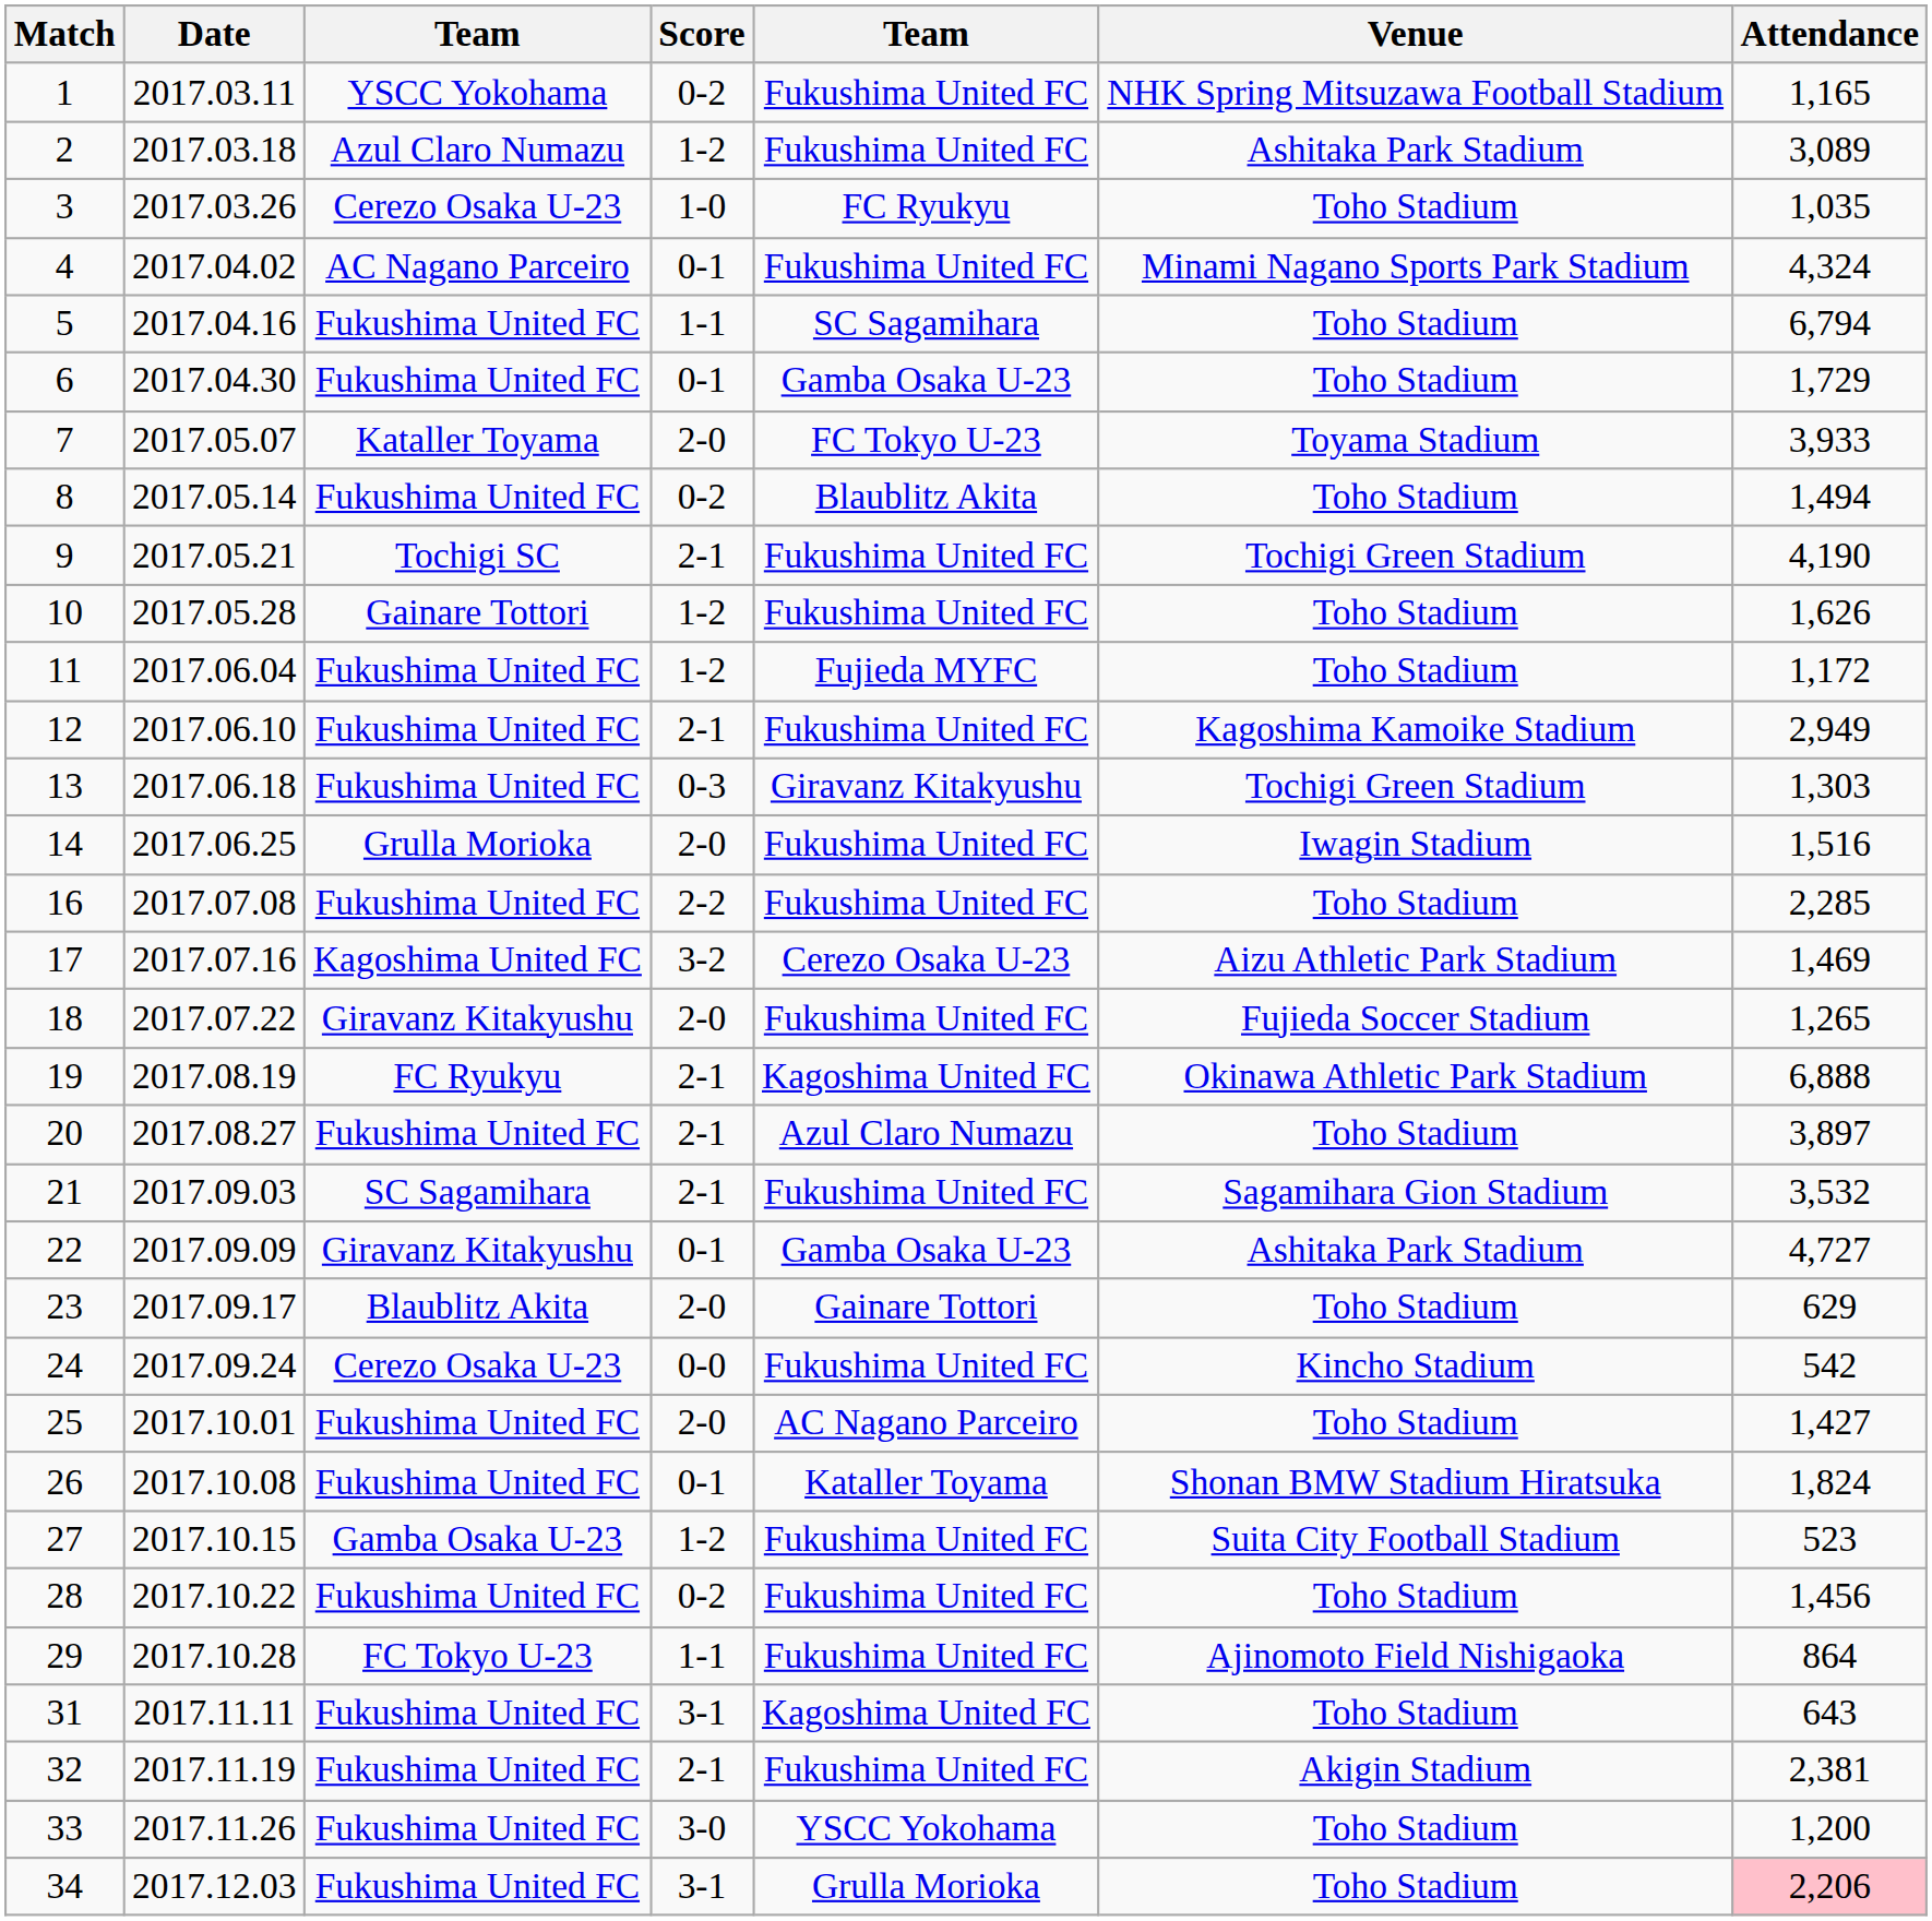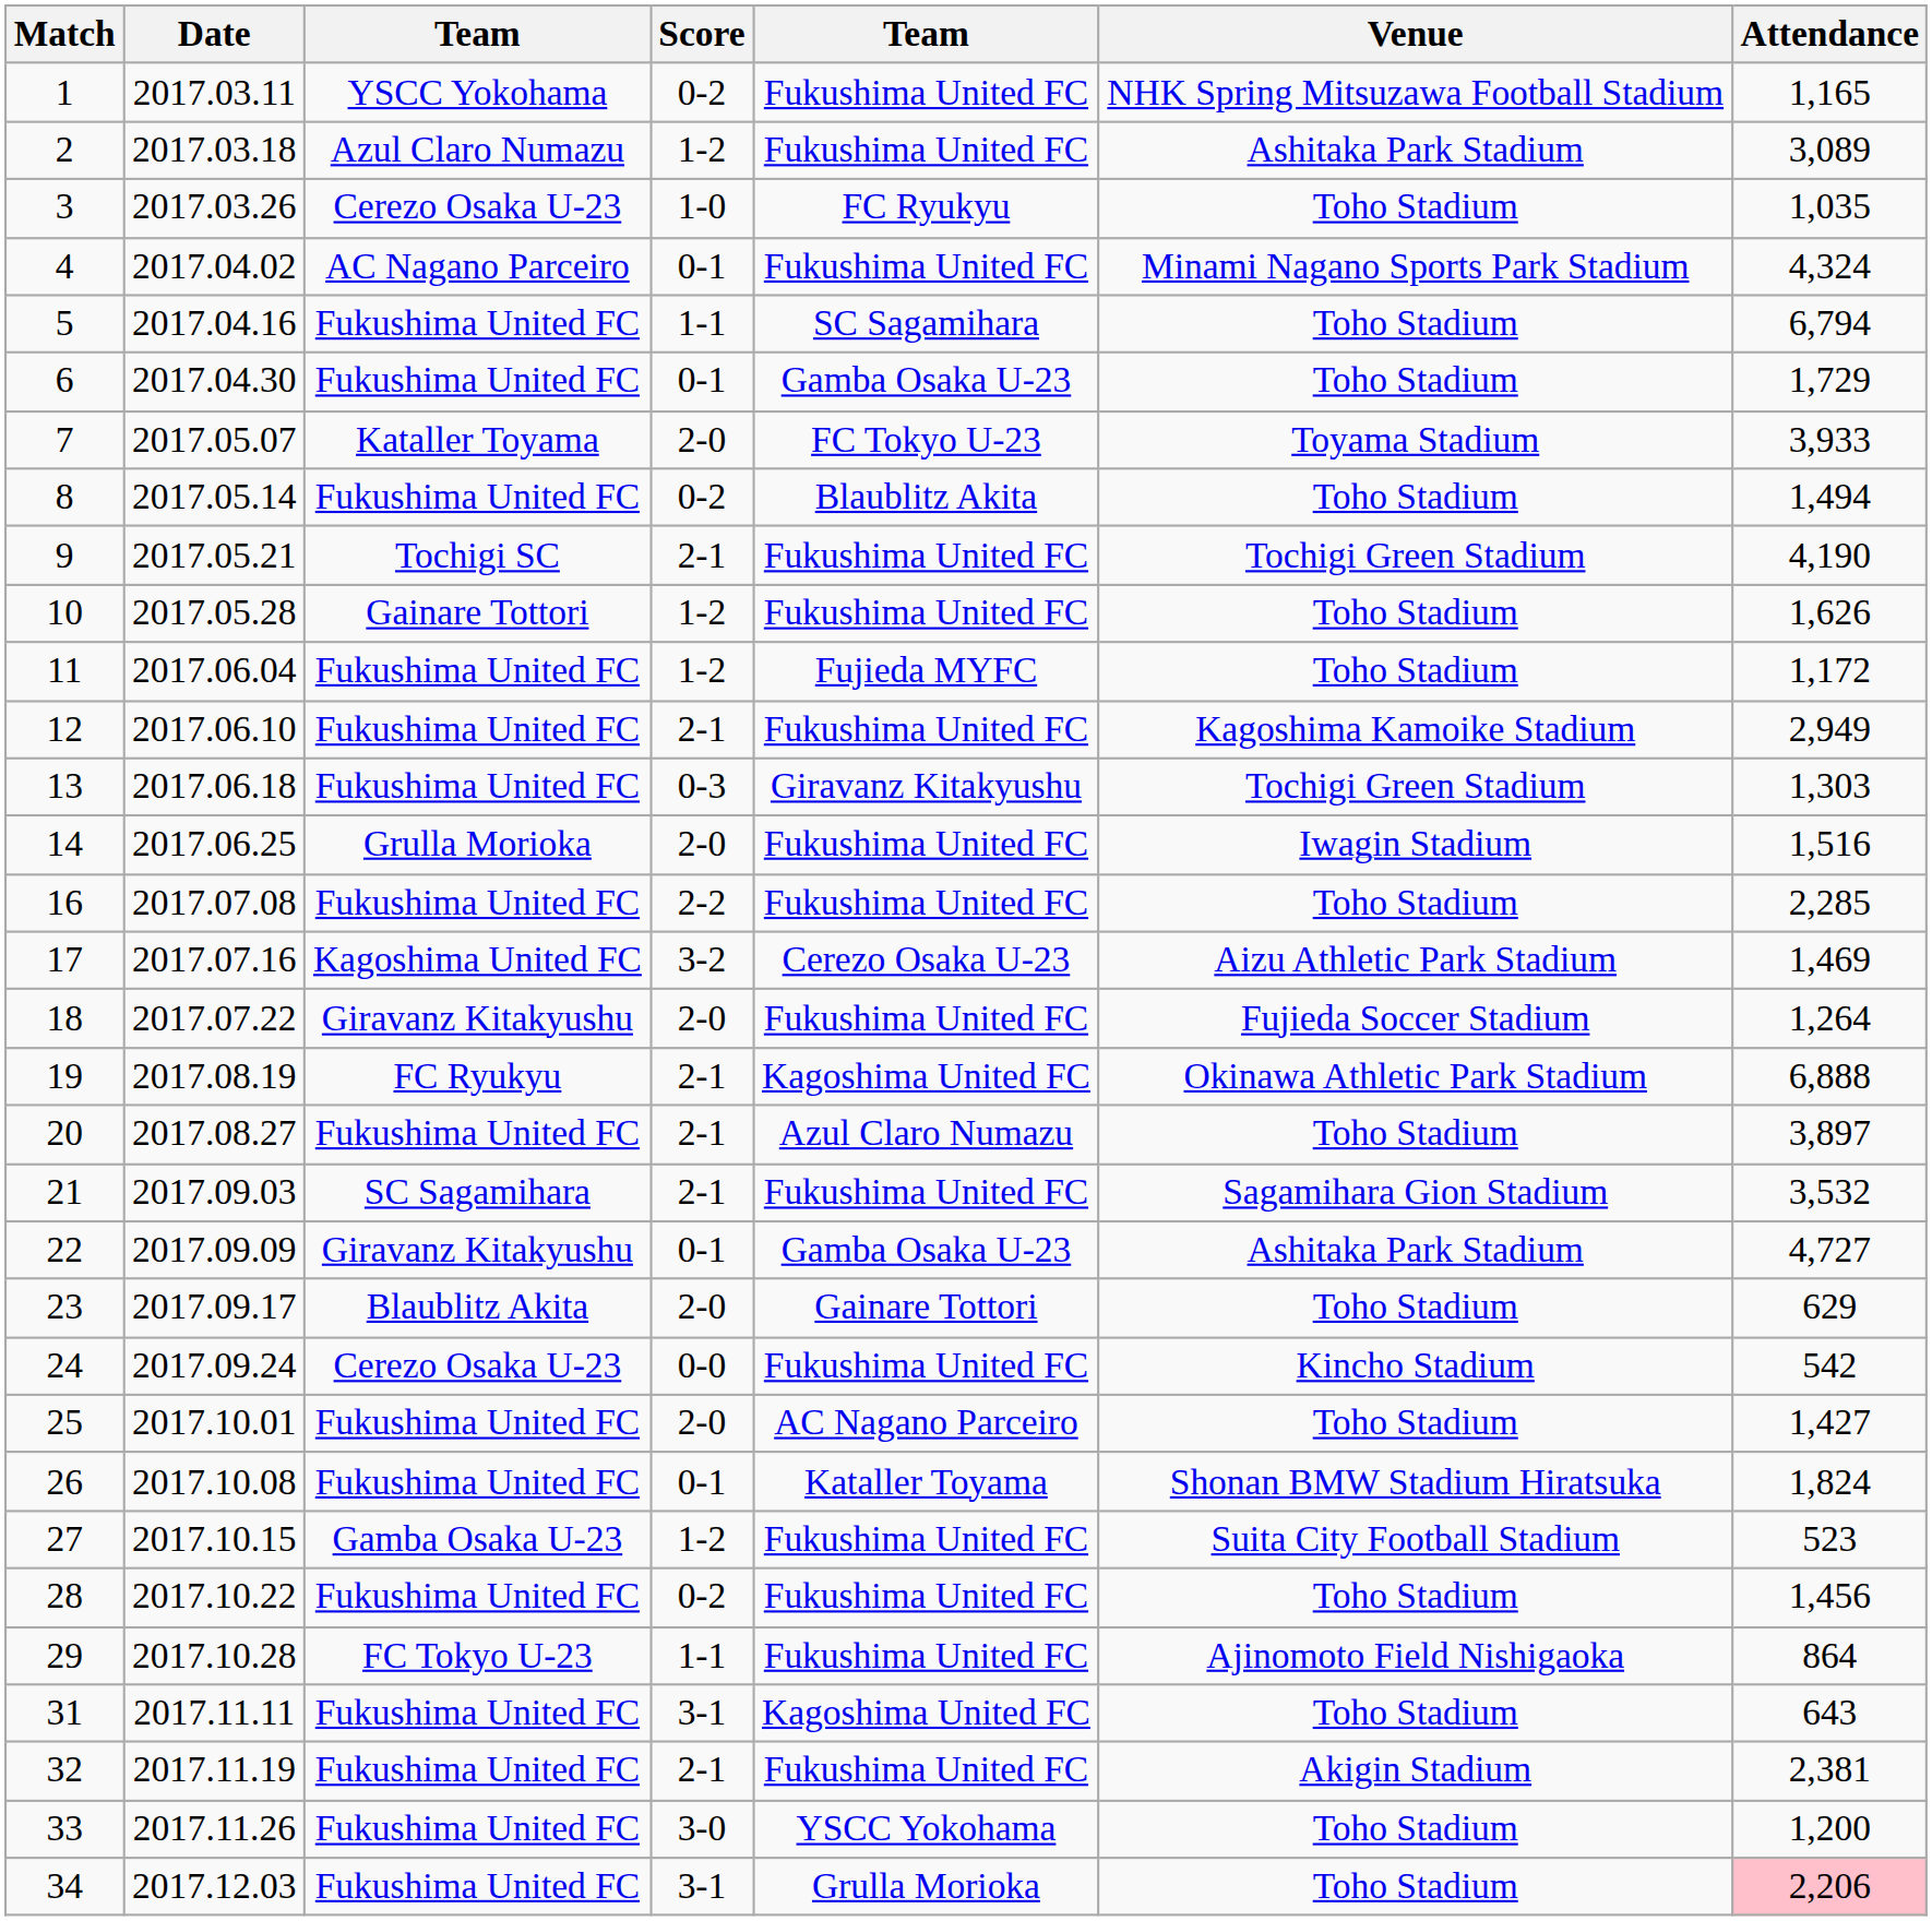 <table class="wikitable" style="text-align:center;">
 <tr>
 <th>Match</th>
 <th>Date</th>
 <th>Team</th>
 <th>Score</th>
 <th>Team</th>
 <th>Venue</th>
 <th>Attendance</th>
 </tr>
 <tr>
 <td>1</td>
 <td>2017.03.11</td>
 <td><a href='#'>YSCC Yokohama</a></td>
 <td>0-2</td>
 <td><a href='#'>Fukushima United FC</a></td>
 <td><a href='#'>NHK Spring Mitsuzawa Football Stadium</a></td>
 <td>1,165</td>
 </tr>
 <tr>
 <td>2</td>
 <td>2017.03.18</td>
 <td><a href='#'>Azul Claro Numazu</a></td>
 <td>1-2</td>
 <td><a href='#'>Fukushima United FC</a></td>
 <td><a href='#'>Ashitaka Park Stadium</a></td>
 <td>3,089</td>
 </tr>
 <tr>
 <td>3</td>
 <td>2017.03.26</td>
 <td><a href='#'>Cerezo Osaka U-23</a></td>
 <td>1-0</td>
 <td><a href='#'>FC Ryukyu</a></td>
 <td><a href='#'>Toho Stadium</a></td>
 <td>1,035</td>
 </tr>
 <tr>
 <td>4</td>
 <td>2017.04.02</td>
 <td><a href='#'>AC Nagano Parceiro</a></td>
 <td>0-1</td>
 <td><a href='#'>Fukushima United FC</a></td>
 <td><a href='#'>Minami Nagano Sports Park Stadium</a></td>
 <td>4,324</td>
 </tr>
 <tr>
 <td>5</td>
 <td>2017.04.16</td>
 <td><a href='#'>Fukushima United FC</a></td>
 <td>1-1</td>
 <td><a href='#'>SC Sagamihara</a></td>
 <td><a href='#'>Toho Stadium</a></td>
 <td>6,794</td>
 </tr>
 <tr>
 <td>6</td>
 <td>2017.04.30</td>
 <td><a href='#'>Fukushima United FC</a></td>
 <td>0-1</td>
 <td><a href='#'>Gamba Osaka U-23</a></td>
 <td><a href='#'>Toho Stadium</a></td>
 <td>1,729</td>
 </tr>
 <tr>
 <td>7</td>
 <td>2017.05.07</td>
 <td><a href='#'>Kataller Toyama</a></td>
 <td>2-0</td>
 <td><a href='#'>FC Tokyo U-23</a></td>
 <td><a href='#'>Toyama Stadium</a></td>
 <td>3,933</td>
 </tr>
 <tr>
 <td>8</td>
 <td>2017.05.14</td>
 <td><a href='#'>Fukushima United FC</a></td>
 <td>0-2</td>
 <td><a href='#'>Blaublitz Akita</a></td>
 <td><a href='#'>Toho Stadium</a></td>
 <td>1,494</td>
 </tr>
 <tr>
 <td>9</td>
 <td>2017.05.21</td>
 <td><a href='#'>Tochigi SC</a></td>
 <td>2-1</td>
 <td><a href='#'>Fukushima United FC</a></td>
 <td><a href='#'>Tochigi Green Stadium</a></td>
 <td>4,190</td>
 </tr>
 <tr>
 <td>10</td>
 <td>2017.05.28</td>
 <td><a href='#'>Gainare Tottori</a></td>
 <td>1-2</td>
 <td><a href='#'>Fukushima United FC</a></td>
 <td><a href='#'>Toho Stadium</a></td>
 <td>1,626</td>
 </tr>
 <tr>
 <td>11</td>
 <td>2017.06.04</td>
 <td><a href='#'>Fukushima United FC</a></td>
 <td>1-2</td>
 <td><a href='#'>Fujieda MYFC</a></td>
 <td><a href='#'>Toho Stadium</a></td>
 <td>1,172</td>
 </tr>
 <tr>
 <td>12</td>
 <td>2017.06.10</td>
 <td><a href='#'>Fukushima United FC</a></td>
 <td>2-1</td>
 <td><a href='#'>Fukushima United FC</a></td>
 <td><a href='#'>Kagoshima Kamoike Stadium</a></td>
 <td>2,949</td>
 </tr>
 <tr>
 <td>13</td>
 <td>2017.06.18</td>
 <td><a href='#'>Fukushima United FC</a></td>
 <td>0-3</td>
 <td><a href='#'>Giravanz Kitakyushu</a></td>
 <td><a href='#'>Tochigi Green Stadium</a></td>
 <td>1,303</td>
 </tr>
 <tr>
 <td>14</td>
 <td>2017.06.25</td>
 <td><a href='#'>Grulla Morioka</a></td>
 <td>2-0</td>
 <td><a href='#'>Fukushima United FC</a></td>
 <td><a href='#'>Iwagin Stadium</a></td>
 <td>1,516</td>
 </tr>
 <tr>
 <td>16</td>
 <td>2017.07.08</td>
 <td><a href='#'>Fukushima United FC</a></td>
 <td>2-2</td>
 <td><a href='#'>Fukushima United FC</a></td>
 <td><a href='#'>Toho Stadium</a></td>
 <td>2,285</td>
 </tr>
 <tr>
 <td>17</td>
 <td>2017.07.16</td>
 <td><a href='#'>Kagoshima United FC</a></td>
 <td>3-2</td>
 <td><a href='#'>Cerezo Osaka U-23</a></td>
 <td><a href='#'>Aizu Athletic Park Stadium</a></td>
 <td>1,469</td>
 </tr>
 <tr>
 <td>18</td>
 <td>2017.07.22</td>
 <td><a href='#'>Giravanz Kitakyushu</a></td>
 <td>2-0</td>
 <td><a href='#'>Fukushima United FC</a></td>
 <td><a href='#'>Fujieda Soccer Stadium</a></td>
-<td>1,265</td>
+<td>1,264</td>
 </tr>
 <tr>
 <td>19</td>
 <td>2017.08.19</td>
 <td><a href='#'>FC Ryukyu</a></td>
 <td>2-1</td>
 <td><a href='#'>Kagoshima United FC</a></td>
 <td><a href='#'>Okinawa Athletic Park Stadium</a></td>
 <td>6,888</td>
 </tr>
 <tr>
 <td>20</td>
 <td>2017.08.27</td>
 <td><a href='#'>Fukushima United FC</a></td>
 <td>2-1</td>
 <td><a href='#'>Azul Claro Numazu</a></td>
 <td><a href='#'>Toho Stadium</a></td>
 <td>3,897</td>
 </tr>
 <tr>
 <td>21</td>
 <td>2017.09.03</td>
 <td><a href='#'>SC Sagamihara</a></td>
 <td>2-1</td>
 <td><a href='#'>Fukushima United FC</a></td>
 <td><a href='#'>Sagamihara Gion Stadium</a></td>
 <td>3,532</td>
 </tr>
 <tr>
 <td>22</td>
 <td>2017.09.09</td>
 <td><a href='#'>Giravanz Kitakyushu</a></td>
 <td>0-1</td>
 <td><a href='#'>Gamba Osaka U-23</a></td>
 <td><a href='#'>Ashitaka Park Stadium</a></td>
 <td>4,727</td>
 </tr>
 <tr>
 <td>23</td>
 <td>2017.09.17</td>
 <td><a href='#'>Blaublitz Akita</a></td>
 <td>2-0</td>
 <td><a href='#'>Gainare Tottori</a></td>
 <td><a href='#'>Toho Stadium</a></td>
 <td>629</td>
 </tr>
 <tr>
 <td>24</td>
 <td>2017.09.24</td>
 <td><a href='#'>Cerezo Osaka U-23</a></td>
 <td>0-0</td>
 <td><a href='#'>Fukushima United FC</a></td>
 <td><a href='#'>Kincho Stadium</a></td>
 <td>542</td>
 </tr>
 <tr>
 <td>25</td>
 <td>2017.10.01</td>
 <td><a href='#'>Fukushima United FC</a></td>
 <td>2-0</td>
 <td><a href='#'>AC Nagano Parceiro</a></td>
 <td><a href='#'>Toho Stadium</a></td>
 <td>1,427</td>
 </tr>
 <tr>
 <td>26</td>
 <td>2017.10.08</td>
 <td><a href='#'>Fukushima United FC</a></td>
 <td>0-1</td>
 <td><a href='#'>Kataller Toyama</a></td>
 <td><a href='#'>Shonan BMW Stadium Hiratsuka</a></td>
 <td>1,824</td>
 </tr>
 <tr>
 <td>27</td>
 <td>2017.10.15</td>
 <td><a href='#'>Gamba Osaka U-23</a></td>
 <td>1-2</td>
 <td><a href='#'>Fukushima United FC</a></td>
 <td><a href='#'>Suita City Football Stadium</a></td>
 <td>523</td>
 </tr>
 <tr>
 <td>28</td>
 <td>2017.10.22</td>
 <td><a href='#'>Fukushima United FC</a></td>
 <td>0-2</td>
 <td><a href='#'>Fukushima United FC</a></td>
 <td><a href='#'>Toho Stadium</a></td>
 <td>1,456</td>
 </tr>
 <tr>
 <td>29</td>
 <td>2017.10.28</td>
 <td><a href='#'>FC Tokyo U-23</a></td>
 <td>1-1</td>
 <td><a href='#'>Fukushima United FC</a></td>
 <td><a href='#'>Ajinomoto Field Nishigaoka</a></td>
 <td>864</td>
 </tr>
 <tr>
 <td>31</td>
 <td>2017.11.11</td>
 <td><a href='#'>Fukushima United FC</a></td>
 <td>3-1</td>
 <td><a href='#'>Kagoshima United FC</a></td>
 <td><a href='#'>Toho Stadium</a></td>
 <td>643</td>
 </tr>
 <tr>
 <td>32</td>
 <td>2017.11.19</td>
 <td><a href='#'>Fukushima United FC</a></td>
 <td>2-1</td>
 <td><a href='#'>Fukushima United FC</a></td>
 <td><a href='#'>Akigin Stadium</a></td>
 <td>2,381</td>
 </tr>
 <tr>
 <td>33</td>
 <td>2017.11.26</td>
 <td><a href='#'>Fukushima United FC</a></td>
 <td>3-0</td>
 <td><a href='#'>YSCC Yokohama</a></td>
 <td><a href='#'>Toho Stadium</a></td>
 <td>1,200</td>
 </tr>
 <tr>
 <td>34</td>
 <td>2017.12.03</td>
 <td><a href='#'>Fukushima United FC</a></td>
 <td>3-1</td>
 <td><a href='#'>Grulla Morioka</a></td>
 <td><a href='#'>Toho Stadium</a></td>
 <td style="background: pink;">2,206</td>
 </tr>
 </table>
